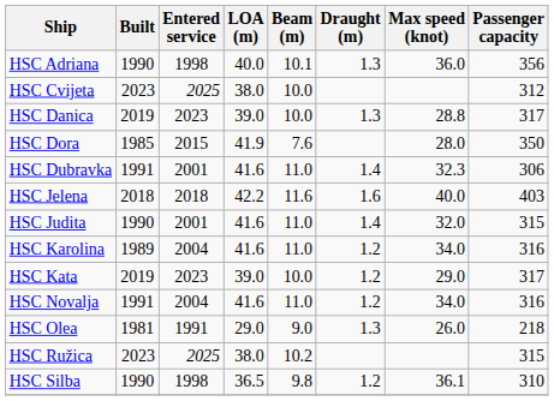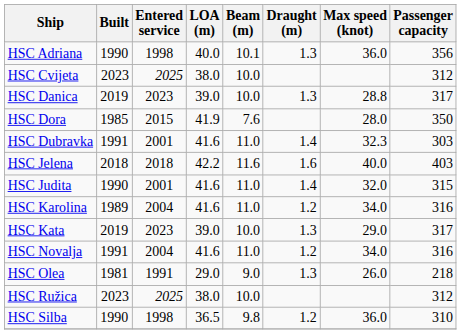 <table class="wikitable sortable">
 <tr>
 <th>Ship</th>
 <th>Built</th>
 <th>Entered<br>service</th>
 <th>LOA<br>(m)</th>
 <th>Beam<br>(m)</th>
 <th>Draught<br>(m)</th>
 <th>Max speed<br>(knot)</th>
 <th>Passenger<br>capacity</th>
 </tr>
 <tr>
 <td><a href='#'>HSC Adriana</a></td>
 <td align="Center">1990</td>
 <td align="Center">1998</td>
 <td align="right">40.0</td>
 <td align="right">10.1</td>
 <td align="right">1.3</td>
 <td align="right">36.0</td>
 <td align="right">356</td>
 </tr>
 <tr>
 <td><a href='#'>HSC Cvijeta</a></td>
 <td align="right">2023</td>
 <td align="right"><em>2025</em></td>
 <td align="right">38.0</td>
 <td align="right">10.0</td>
 <td align="right"></td>
 <td align="right"></td>
 <td align="right">312</td>
 </tr>
 <tr>
 <td><a href='#'>HSC Danica</a></td>
 <td align="Center">2019</td>
 <td align="Center">2023</td>
 <td align="right">39.0</td>
 <td align="right">10.0</td>
 <td align="right">1.3</td>
 <td align="right">28.8</td>
 <td align="right">317</td>
 </tr>
 <tr>
 <td><a href='#'>HSC Dora</a></td>
 <td align="Center">1985</td>
 <td align="Center">2015</td>
 <td align="right">41.9</td>
 <td align="right">7.6</td>
 <td align="right"></td>
 <td align="right">28.0</td>
 <td align="right">350</td>
 </tr>
 <tr>
 <td><a href='#'>HSC Dubravka</a></td>
 <td align="Center">1991</td>
 <td align="Center">2001</td>
 <td align="right">41.6</td>
 <td align="right">11.0</td>
 <td align="right">1.4</td>
 <td align="right">32.3</td>
-<td align="right">306</td>
+<td align="right">303</td>
 </tr>
 <tr>
 <td><a href='#'>HSC Jelena</a></td>
 <td align="Center">2018</td>
 <td align="Center">2018</td>
 <td align="right">42.2</td>
 <td align="right">11.6</td>
 <td align="right">1.6</td>
 <td align="right">40.0</td>
 <td align="right">403</td>
 </tr>
 <tr>
 <td><a href='#'>HSC Judita</a></td>
 <td align="Center">1990</td>
 <td align="Center">2001</td>
 <td align="right">41.6</td>
 <td align="right">11.0</td>
 <td align="right">1.4</td>
 <td align="right">32.0</td>
 <td align="right">315</td>
 </tr>
 <tr>
 <td><a href='#'>HSC Karolina</a></td>
 <td align="Center">1989</td>
 <td align="Center">2004</td>
 <td align="right">41.6</td>
 <td align="right">11.0</td>
 <td align="right">1.2</td>
 <td align="right">34.0</td>
 <td align="right">316</td>
 </tr>
 <tr>
 <td><a href='#'>HSC Kata</a></td>
 <td align="Center">2019</td>
 <td align="Center">2023</td>
 <td align="right">39.0</td>
 <td align="right">10.0</td>
-<td align="right">1.2</td>
+<td align="right">1.3</td>
 <td align="right">29.0</td>
 <td align="right">317</td>
 </tr>
 <tr>
 <td><a href='#'>HSC Novalja</a></td>
 <td align="Center">1991</td>
 <td align="Center">2004</td>
 <td align="right">41.6</td>
 <td align="right">11.0</td>
 <td align="right">1.2</td>
 <td align="right">34.0</td>
 <td align="right">316</td>
 </tr>
 <tr>
 <td><a href='#'>HSC Olea</a></td>
 <td align="Center">1981</td>
 <td align="Center">1991</td>
 <td align="right">29.0</td>
 <td align="right">9.0</td>
 <td align="right">1.3</td>
 <td align="right">26.0</td>
 <td align="right">218</td>
 </tr>
 <tr>
 <td><a href='#'>HSC Ružica</a></td>
 <td align="right">2023</td>
 <td align="right"><em>2025</em></td>
 <td align="right">38.0</td>
-<td align="right">10.2</td>
+<td align="right">10.0</td>
 <td align="right"></td>
 <td align="right"></td>
-<td align="right">315</td>
+<td align="right">312</td>
 </tr>
 <tr>
 <td><a href='#'>HSC Silba</a></td>
 <td align="Center">1990</td>
 <td align="Center">1998</td>
 <td align="right">36.5</td>
 <td align="right">9.8</td>
 <td align="right">1.2</td>
-<td align="right">36.1</td>
+<td align="right">36.0</td>
 <td align="right">310</td>
 </tr>
 <tr>
 </tr>
 </table>
